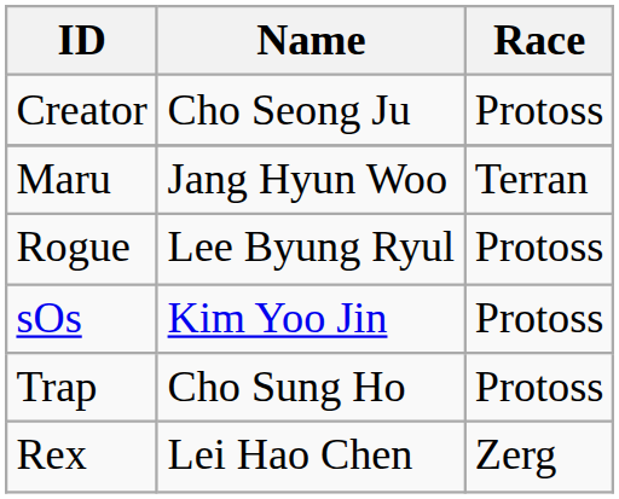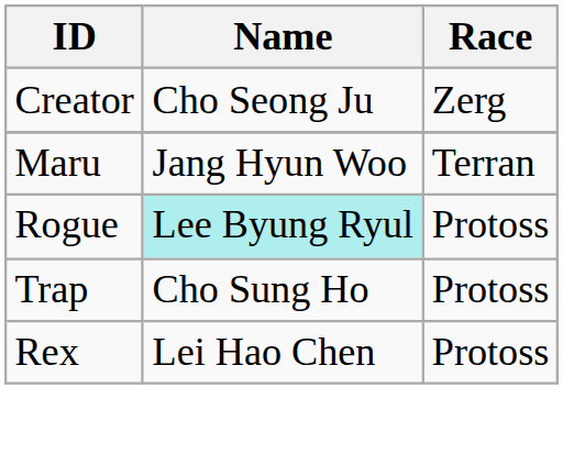 <table class="wikitable">
 <tr>
 <th>ID</th>
 <th>Name</th>
 <th>Race</th>
 </tr>
 <tr>
 <td> Creator</td>
 <td>Cho Seong Ju</td>
-<td>Protoss</td>
+<td>Zerg</td>
 </tr>
 <tr>
 </tr>
 <tr>
 <td> Maru</td>
 <td>Jang Hyun Woo</td>
 <td>Terran</td>
 </tr>
 <tr>
 <td> Rogue</td>
-<td>Lee Byung Ryul</td>
-<td>Protoss</td>
-</tr>
-<tr>
-<td> <a href='#'>sOs</a></td>
-<td><a href='#'>Kim Yoo Jin</a></td>
+<td style="background: paleturquoise;">Lee Byung Ryul</td>
 <td>Protoss</td>
 </tr>
 <tr>
 <td> Trap</td>
 <td>Cho Sung Ho</td>
 <td>Protoss</td>
 </tr>
 <tr>
 <td> Rex</td>
 <td>Lei Hao Chen</td>
-<td>Zerg</td>
+<td>Protoss</td>
 </tr>
 </table>
